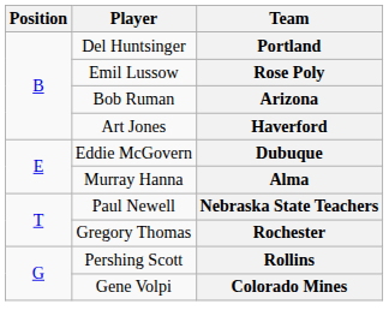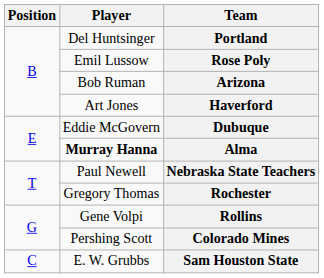 <table class="wikitable">
 <tr>
 <th>Position</th>
 <th>Player</th>
 <th>Team</th>
 </tr>
 <tr style="text-align:center;">
 <td rowspan="4"><a href='#'>B</a></td>
 <td>Del Huntsinger</td>
 <th Style = >Portland</th>
 </tr>
 <tr style="text-align:center;">
 <td>Emil Lussow</td>
 <th Style = >Rose Poly</th>
 </tr>
 <tr style="text-align:center;">
 <td>Bob Ruman</td>
 <th Style = >Arizona</th>
 </tr>
 <tr style="text-align:center;">
 <td>Art Jones</td>
 <th Style = >Haverford</th>
 </tr>
 <tr style="text-align:center;">
 <td rowspan="2"><a href='#'>E</a></td>
 <td>Eddie McGovern</td>
 <th Style = >Dubuque</th>
 </tr>
 <tr style="text-align:center;">
-<td>Murray Hanna</td>
+<td><strong>Murray Hanna</strong></td>
 <th Style = >Alma</th>
 </tr>
 <tr style="text-align:center;">
 <td rowspan="2"><a href='#'>T</a></td>
 <td>Paul Newell</td>
 <th Style = >Nebraska State Teachers</th>
 </tr>
 <tr style="text-align:center;">
 <td>Gregory Thomas</td>
 <th Style = >Rochester</th>
 </tr>
 <tr style="text-align:center;">
 <td rowspan="2"><a href='#'>G</a></td>
-<td>Pershing Scott</td>
+<td>Gene Volpi</td>
 <th Style = >Rollins</th>
 </tr>
 <tr style="text-align:center;">
-<td>Gene Volpi</td>
+<td>Pershing Scott</td>
 <th Style = >Colorado Mines</th>
 </tr>
+<tr style="text-align:center;">
+<td><a href='#'>C</a></td>
+<td>E. W. Grubbs</td>
+<th Style = >Sam Houston State</th>
+</tr>
 </table>
